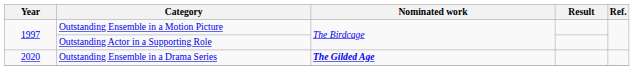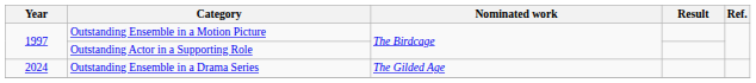 <table class=wikitable>
 <tr>
 <th scope="col" style="width:5em;">Year</th>
 <th scope="col" style="width:26em;">Category</th>
 <th scope="col" style="width:25em;">Nominated work</th>
 <th scope="col" style="width:5em;">Result</th>
 <th>Ref.</th>
 </tr>
 <tr>
 <td style="text-align:center;", rowspan=2><a href='#'>1997</a></td>
 <td><a href='#'>Outstanding Ensemble in a Motion Picture</a></td>
 <td rowspan=2><em><a href='#'>The Birdcage</a></em></td>
 <td></td>
 <td style="text-align:center;", rowspan=2></td>
 </tr>
 <tr>
 <td><a href='#'>Outstanding Actor in a Supporting Role</a></td>
 <td></td>
 </tr>
 <tr>
-<td style="text-align:center;", rowspan=1><a href='#'>2020</a></td>
+<td style="text-align:center;", rowspan=1><a href='#'>2024</a></td>
 <td><a href='#'>Outstanding Ensemble in a Drama Series</a></td>
-<td><strong><em><a href='#'>The Gilded Age</a></em></strong></td>
+<td><em><a href='#'>The Gilded Age</a></em></td>
 <td></td>
 <td style="text-align:center;"></td>
 </tr>
 <tr>
 </tr>
 </table>
